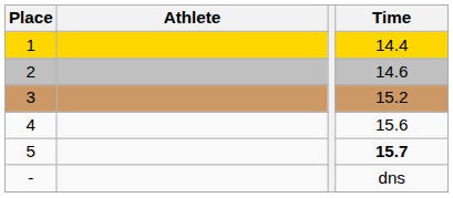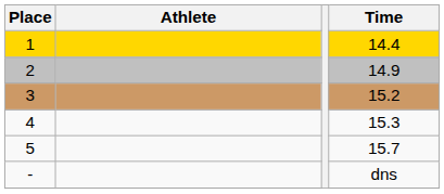 <table class="wikitable" style="text-align:center">
 <tr>
 <th>Place</th>
 <th width=250>Athlete</th>
 <th rowspan=27></th>
 <th width=100>Time</th>
 </tr>
 <tr bgcolor=gold>
 <td>1</td>
 <td align=left></td>
 <td>14.4</td>
 </tr>
 <tr bgcolor=silver>
 <td>2</td>
 <td align=left></td>
-<td>14.6</td>
+<td>14.9</td>
 </tr>
 <tr bgcolor=cc9966>
 <td>3</td>
 <td align=left></td>
 <td>15.2</td>
 </tr>
 <tr>
 <td>4</td>
 <td align=left></td>
-<td>15.6</td>
+<td>15.3</td>
 </tr>
 <tr>
 <td>5</td>
 <td align=left></td>
-<td><strong>15.7</strong></td>
+<td>15.7</td>
 </tr>
 <tr>
 <td>-</td>
 <td align=left></td>
 <td>dns</td>
 </tr>
 <tr>
 </tr>
 </table>
